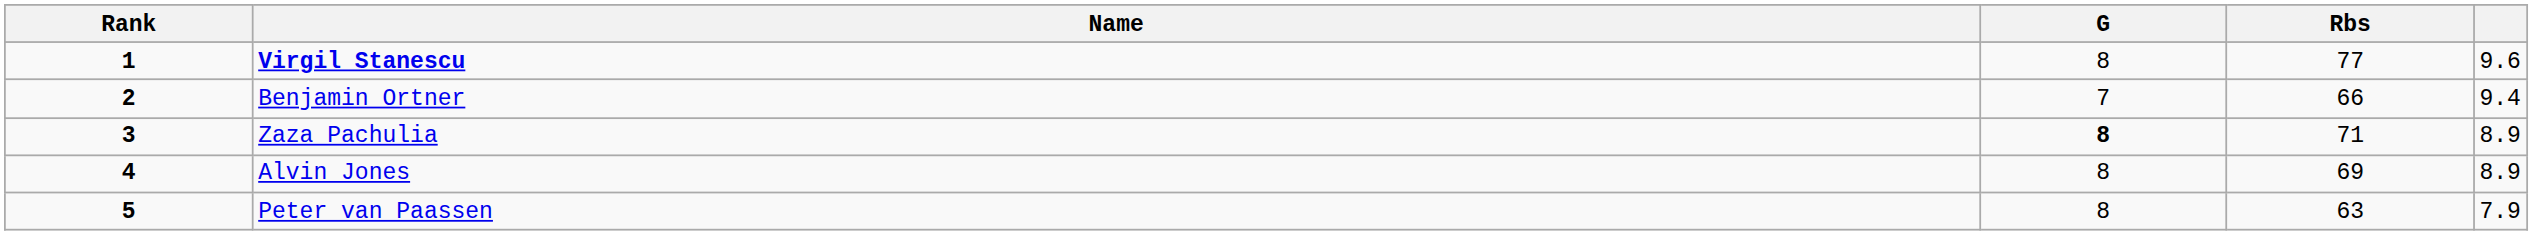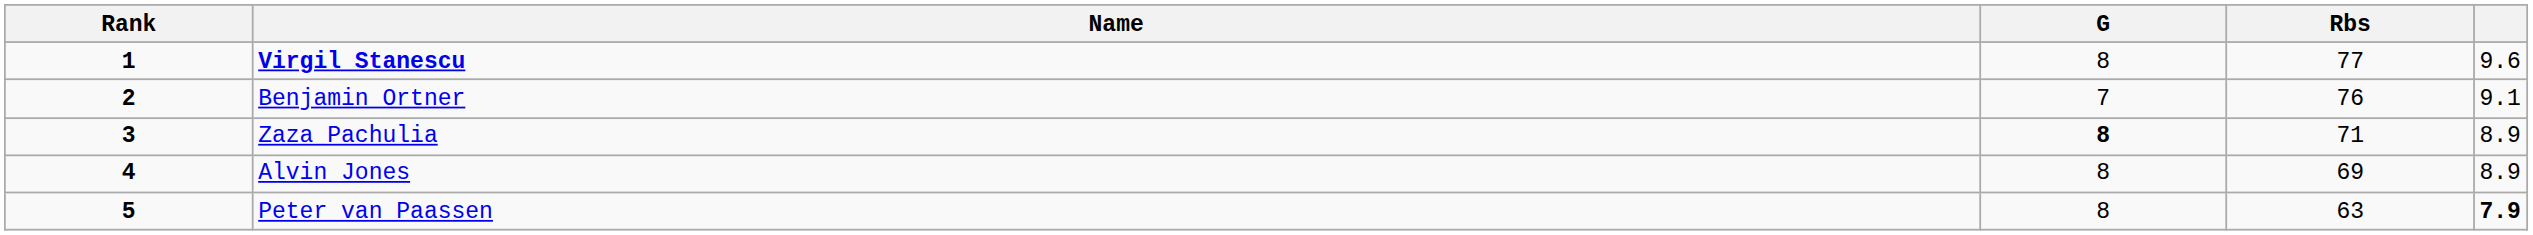 <table class="wikitable" style="width:90%;">
 <tr>
 <th style="width:10%;">Rank</th>
 <th style="width:70%;">Name</th>
 <th style="width:10%;">G</th>
 <th style="width:10%;">Rbs</th>
 <th style="width:10%;"></th>
 </tr>
 <tr align=center>
 <td><strong>1</strong></td>
 <td align=left><strong> <a href='#'>Virgil Stanescu</a></strong></td>
 <td>8</td>
 <td>77</td>
 <td>9.6</td>
 </tr>
 <tr align=center>
 <td><strong>2</strong></td>
 <td align=left> <a href='#'>Benjamin Ortner</a></td>
 <td>7</td>
-<td>66</td>
-<td>9.4</td>
+<td>76</td>
+<td>9.1</td>
 </tr>
 <tr align=center>
 <td><strong>3</strong></td>
 <td align=left> <a href='#'>Zaza Pachulia</a></td>
 <td><strong>8</strong></td>
 <td>71</td>
 <td>8.9</td>
 </tr>
 <tr align=center>
 <td><strong>4</strong></td>
 <td align=left> <a href='#'>Alvin Jones</a></td>
 <td>8</td>
 <td>69</td>
 <td>8.9</td>
 </tr>
 <tr align=center>
 <td><strong>5</strong></td>
 <td align=left> <a href='#'>Peter van Paassen</a></td>
 <td>8</td>
 <td>63</td>
-<td>7.9</td>
+<td><strong>7.9</strong></td>
 </tr>
 </table>
